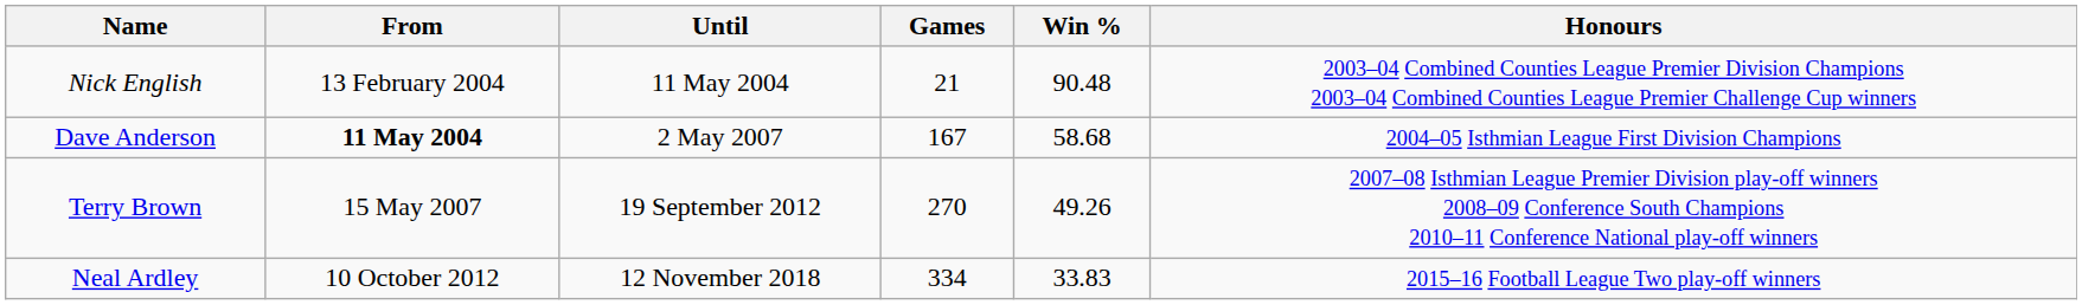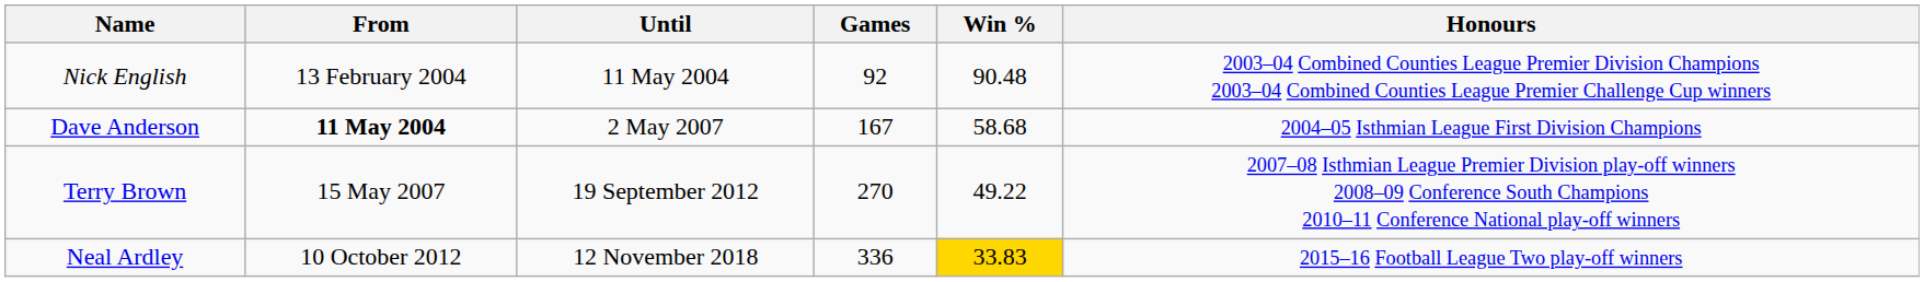 <table class="wikitable sortable" style="text-align: center;" width = 101%;>
 <tr>
 <th><span>Name</span></th>
 <th><span>From</span></th>
 <th><span>Until</span></th>
 <th><span>Games</span></th>
 <th><span>Win %</span></th>
 <th><span>Honours</span></th>
 </tr>
 <tr>
 <td align="center"> <em>Nick English</em></td>
 <td>13 February 2004</td>
 <td>11 May 2004</td>
-<td>21</td>
+<td>92</td>
 <td>90.48</td>
 <td><small><a href='#'>2003–04</a> <a href='#'>Combined Counties League Premier Division Champions</a></small> <br> <small><a href='#'>2003–04</a> <a href='#'>Combined Counties League Premier Challenge Cup winners</a></small></td>
 </tr>
 <tr>
 <td align="center"> <a href='#'>Dave Anderson</a></td>
 <td><strong>11 May 2004</strong></td>
 <td>2 May 2007</td>
 <td>167</td>
 <td>58.68</td>
 <td><small><a href='#'>2004–05</a> <a href='#'>Isthmian League First Division Champions</a></small></td>
 </tr>
 <tr>
 <td align="center"> <a href='#'>Terry Brown</a></td>
 <td>15 May 2007</td>
 <td>19 September 2012</td>
 <td>270</td>
-<td>49.26</td>
+<td>49.22</td>
 <td><small><a href='#'>2007–08</a> <a href='#'>Isthmian League Premier Division play-off winners</a></small> <br> <small><a href='#'>2008–09</a> <a href='#'>Conference South Champions</a> </small> <br> <small><a href='#'>2010–11</a> <a href='#'>Conference National play-off winners</a></small></td>
 </tr>
 <tr>
 <td align="center"> <a href='#'>Neal Ardley</a></td>
 <td>10 October 2012</td>
 <td>12 November 2018</td>
-<td>334</td>
-<td>33.83</td>
+<td>336</td>
+<td style="background: gold;">33.83</td>
 <td><small><a href='#'>2015–16</a> <a href='#'>Football League Two play-off winners</a></small></td>
 </tr>
 </table>
